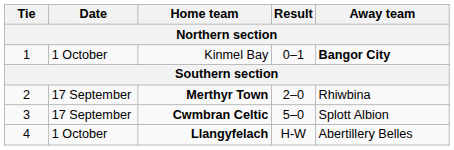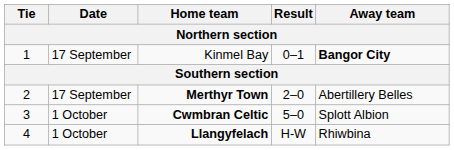 <table class="wikitable">
 <tr>
 <th width=10%>Tie</th>
 <th width=20%>Date</th>
 <th width=30%>Home team</th>
 <th width=10%>Result</th>
 <th width=30%>Away team</th>
 </tr>
 <tr>
 <th colspan=5>Northern section</th>
 </tr>
 <tr>
 <td style="text-align:center;">1</td>
-<td>1 October</td>
+<td>17 September</td>
 <td style="text-align:right;">Kinmel Bay</td>
 <td style="text-align:center;">0–1</td>
 <td><strong>Bangor City</strong></td>
 </tr>
 <tr>
 <th colspan=5>Southern section</th>
 </tr>
 <tr>
 <td style="text-align:center;">2</td>
 <td>17 September</td>
 <td style="text-align:right;"><strong>Merthyr Town</strong></td>
 <td style="text-align:center;">2–0</td>
-<td>Rhiwbina</td>
+<td>Abertillery Belles</td>
 </tr>
 <tr>
 <td style="text-align:center;">3</td>
-<td>17 September</td>
+<td>1 October</td>
 <td style="text-align:right;"><strong>Cwmbran Celtic</strong></td>
 <td style="text-align:center;">5–0</td>
 <td>Splott Albion</td>
 </tr>
 <tr>
 <td style="text-align:center;">4</td>
 <td>1 October</td>
 <td style="text-align:right;"><strong>Llangyfelach</strong></td>
 <td style="text-align:center;">H-W</td>
-<td>Abertillery Belles</td>
+<td>Rhiwbina</td>
 </tr>
 </table>
